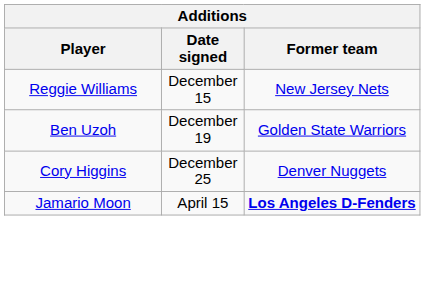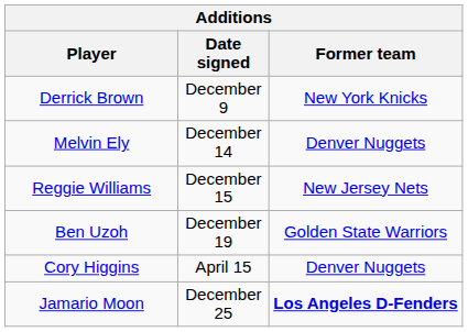 <table class="wikitable" style="text-align:center">
 <tr>
 <th colspan=3>Additions</th>
 </tr>
 <tr>
 <th style="width:160px">Player</th>
 <th style="width:80px">Date signed</th>
 <th style="width:180px">Former team</th>
+</tr>
+<tr>
+<td><a href='#'>Derrick Brown</a></td>
+<td>December 9</td>
+<td><a href='#'>New York Knicks</a></td>
+</tr>
+<tr>
+<td><a href='#'>Melvin Ely</a></td>
+<td>December 14</td>
+<td><a href='#'>Denver Nuggets</a></td>
 </tr>
 <tr>
 <td><a href='#'>Reggie Williams</a></td>
 <td>December 15</td>
 <td><a href='#'>New Jersey Nets</a></td>
 </tr>
 <tr>
 <td><a href='#'>Ben Uzoh</a></td>
 <td>December 19</td>
 <td><a href='#'>Golden State Warriors</a></td>
 </tr>
 <tr>
 <td><a href='#'>Cory Higgins</a></td>
-<td>December 25</td>
+<td>April 15</td>
 <td><a href='#'>Denver Nuggets</a></td>
 </tr>
 <tr>
 <td><a href='#'>Jamario Moon</a></td>
-<td>April 15</td>
+<td>December 25</td>
 <td><strong><a href='#'>Los Angeles D-Fenders</a> </strong></td>
 </tr>
 </table>
